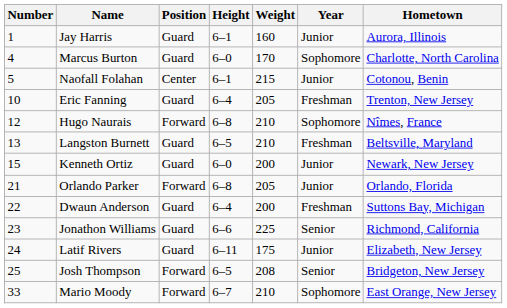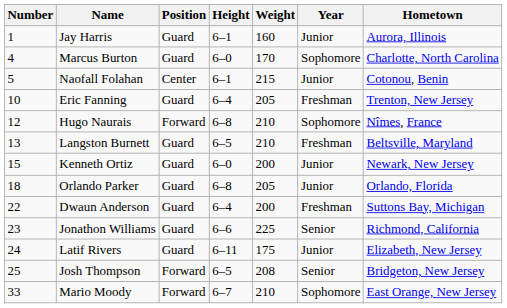 <table class="wikitable" style="font-size: 95%;">
 <tr>
 <th>Number</th>
 <th>Name</th>
 <th>Position</th>
 <th>Height</th>
 <th>Weight</th>
 <th>Year</th>
 <th>Hometown</th>
 </tr>
 <tr>
 <td>1</td>
 <td>Jay Harris</td>
 <td>Guard</td>
 <td>6–1</td>
 <td>160</td>
 <td>Junior</td>
 <td><a href='#'>Aurora, Illinois</a></td>
 </tr>
 <tr>
 <td>4</td>
 <td>Marcus Burton</td>
 <td>Guard</td>
 <td>6–0</td>
 <td>170</td>
 <td>Sophomore</td>
 <td><a href='#'>Charlotte, North Carolina</a></td>
 </tr>
 <tr>
 <td>5</td>
 <td>Naofall Folahan</td>
 <td>Center</td>
 <td>6–1</td>
 <td>215</td>
 <td>Junior</td>
 <td><a href='#'>Cotonou</a>, <a href='#'>Benin</a></td>
 </tr>
 <tr>
 <td>10</td>
 <td>Eric Fanning</td>
 <td>Guard</td>
 <td>6–4</td>
 <td>205</td>
 <td>Freshman</td>
 <td><a href='#'>Trenton, New Jersey</a></td>
 </tr>
 <tr>
 <td>12</td>
 <td>Hugo Naurais</td>
 <td>Forward</td>
 <td>6–8</td>
 <td>210</td>
 <td>Sophomore</td>
 <td><a href='#'>Nîmes</a>, <a href='#'>France</a></td>
 </tr>
 <tr>
 <td>13</td>
 <td>Langston Burnett</td>
 <td>Guard</td>
 <td>6–5</td>
 <td>210</td>
 <td>Freshman</td>
 <td><a href='#'>Beltsville, Maryland</a></td>
 </tr>
 <tr>
 <td>15</td>
 <td>Kenneth Ortiz</td>
 <td>Guard</td>
 <td>6–0</td>
 <td>200</td>
 <td>Junior</td>
 <td><a href='#'>Newark, New Jersey</a></td>
 </tr>
 <tr>
-<td>21</td>
+<td>18</td>
 <td>Orlando Parker</td>
-<td>Forward</td>
+<td>Guard</td>
 <td>6–8</td>
 <td>205</td>
 <td>Junior</td>
 <td><a href='#'>Orlando, Florida</a></td>
 </tr>
 <tr>
 <td>22</td>
 <td>Dwaun Anderson</td>
 <td>Guard</td>
 <td>6–4</td>
 <td>200</td>
 <td>Freshman</td>
 <td><a href='#'>Suttons Bay, Michigan</a></td>
 </tr>
 <tr>
 <td>23</td>
 <td>Jonathon Williams</td>
 <td>Guard</td>
 <td>6–6</td>
 <td>225</td>
 <td>Senior</td>
 <td><a href='#'>Richmond, California</a></td>
 </tr>
 <tr>
 <td>24</td>
 <td>Latif Rivers</td>
 <td>Guard</td>
 <td>6–11</td>
 <td>175</td>
 <td>Junior</td>
 <td><a href='#'>Elizabeth, New Jersey</a></td>
 </tr>
 <tr>
 <td>25</td>
 <td>Josh Thompson</td>
 <td>Forward</td>
 <td>6–5</td>
 <td>208</td>
 <td>Senior</td>
 <td><a href='#'>Bridgeton, New Jersey</a></td>
 </tr>
 <tr>
 <td>33</td>
 <td>Mario Moody</td>
 <td>Forward</td>
 <td>6–7</td>
 <td>210</td>
 <td>Sophomore</td>
 <td><a href='#'>East Orange, New Jersey</a></td>
 </tr>
 </table>
